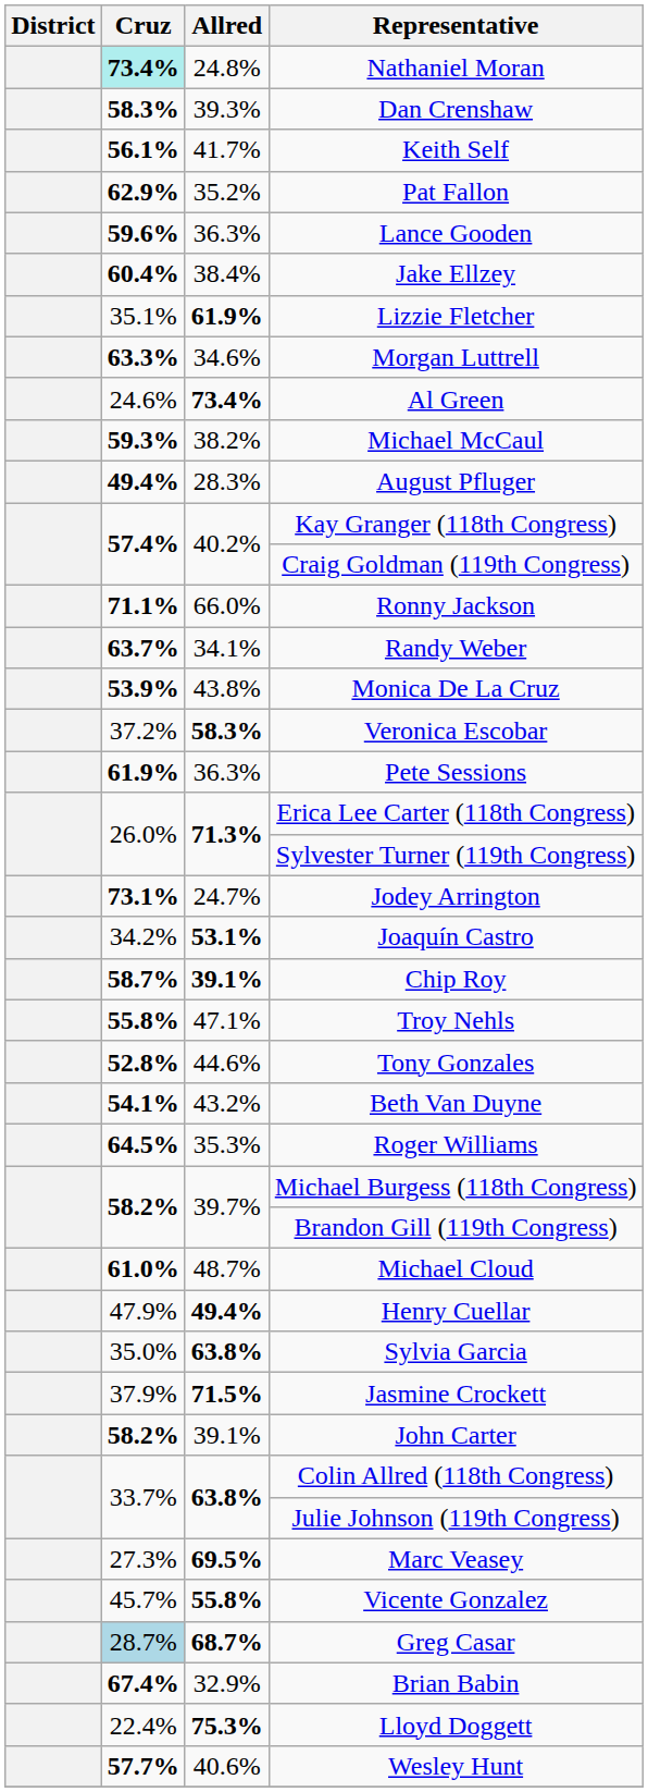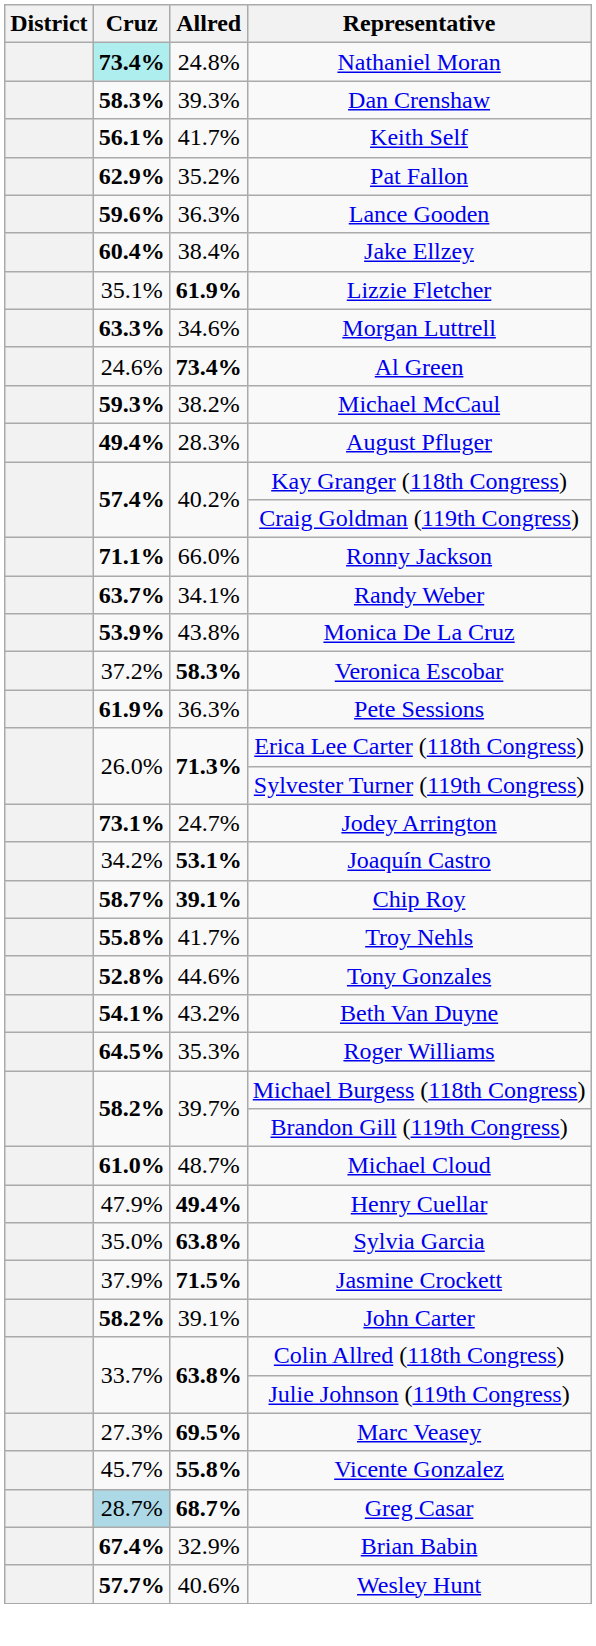 <table class="wikitable sortable">
 <tr>
 <th>District</th>
 <th>Cruz</th>
 <th>Allred</th>
 <th>Representative</th>
 </tr>
 <tr style="text-align:center">
 <th></th>
 <td style="background: paleturquoise;"><strong>73.4%</strong></td>
 <td>24.8%</td>
 <td><a href='#'>Nathaniel Moran</a></td>
 </tr>
 <tr style="text-align:center">
 <th></th>
 <td><strong>58.3%</strong></td>
 <td>39.3%</td>
 <td><a href='#'>Dan Crenshaw</a></td>
 </tr>
 <tr style="text-align:center">
 <th></th>
 <td><strong>56.1%</strong></td>
 <td>41.7%</td>
 <td><a href='#'>Keith Self</a></td>
 </tr>
 <tr style="text-align:center">
 <th></th>
 <td><strong>62.9%</strong></td>
 <td>35.2%</td>
 <td><a href='#'>Pat Fallon</a></td>
 </tr>
 <tr style="text-align:center">
 <th></th>
 <td><strong>59.6%</strong></td>
 <td>36.3%</td>
 <td><a href='#'>Lance Gooden</a></td>
 </tr>
 <tr style="text-align:center">
 <th></th>
 <td><strong>60.4%</strong></td>
 <td>38.4%</td>
 <td><a href='#'>Jake Ellzey</a></td>
 </tr>
 <tr style="text-align:center">
 <th></th>
 <td>35.1%</td>
 <td><strong>61.9%</strong></td>
 <td><a href='#'>Lizzie Fletcher</a></td>
 </tr>
 <tr style="text-align:center">
 <th></th>
 <td><strong>63.3%</strong></td>
 <td>34.6%</td>
 <td><a href='#'>Morgan Luttrell</a></td>
 </tr>
 <tr style="text-align:center">
 <th></th>
 <td>24.6%</td>
 <td><strong>73.4%</strong></td>
 <td><a href='#'>Al Green</a></td>
 </tr>
 <tr style="text-align:center">
 <th></th>
 <td><strong>59.3%</strong></td>
 <td>38.2%</td>
 <td><a href='#'>Michael McCaul</a></td>
 </tr>
 <tr style="text-align:center">
 <th></th>
 <td><strong>49.4%</strong></td>
 <td>28.3%</td>
 <td><a href='#'>August Pfluger</a></td>
 </tr>
 <tr style="text-align:center">
 <th rowspan=2 ></th>
 <td rowspan=2><strong>57.4%</strong></td>
 <td rowspan=2>40.2%</td>
 <td><a href='#'>Kay Granger</a> (<a href='#'>118th Congress</a>)</td>
 </tr>
 <tr style="text-align:center">
 <td><a href='#'>Craig Goldman</a> (<a href='#'>119th Congress</a>)</td>
 </tr>
 <tr style="text-align:center">
 <th></th>
 <td><strong>71.1%</strong></td>
 <td>66.0%</td>
 <td><a href='#'>Ronny Jackson</a></td>
 </tr>
 <tr style="text-align:center">
 <th></th>
 <td><strong>63.7%</strong></td>
 <td>34.1%</td>
 <td><a href='#'>Randy Weber</a></td>
 </tr>
 <tr style="text-align:center">
 <th></th>
 <td><strong>53.9%</strong></td>
 <td>43.8%</td>
 <td><a href='#'>Monica De La Cruz</a></td>
 </tr>
 <tr style="text-align:center">
 <th></th>
 <td>37.2%</td>
 <td><strong>58.3%</strong></td>
 <td><a href='#'>Veronica Escobar</a></td>
 </tr>
 <tr style="text-align:center">
 <th></th>
 <td><strong>61.9%</strong></td>
 <td>36.3%</td>
 <td><a href='#'>Pete Sessions</a></td>
 </tr>
 <tr style="text-align:center">
 <th rowspan=2 ></th>
 <td rowspan=2>26.0%</td>
 <td rowspan=2><strong>71.3%</strong></td>
 <td><a href='#'>Erica Lee Carter</a> (<a href='#'>118th Congress</a>)</td>
 </tr>
 <tr style="text-align:center">
 <td><a href='#'>Sylvester Turner</a> (<a href='#'>119th Congress</a>)</td>
 </tr>
 <tr style="text-align:center">
 <th></th>
 <td><strong>73.1%</strong></td>
 <td>24.7%</td>
 <td><a href='#'>Jodey Arrington</a></td>
 </tr>
 <tr style="text-align:center">
 <th></th>
 <td>34.2%</td>
 <td><strong>53.1%</strong></td>
 <td><a href='#'>Joaquín Castro</a></td>
 </tr>
 <tr style="text-align:center">
 <th></th>
 <td><strong>58.7%</strong></td>
 <td><strong>39.1%</strong></td>
 <td><a href='#'>Chip Roy</a></td>
 </tr>
 <tr style="text-align:center">
 <th></th>
 <td><strong>55.8%</strong></td>
-<td>47.1%</td>
+<td>41.7%</td>
 <td><a href='#'>Troy Nehls</a></td>
 </tr>
 <tr style="text-align:center">
 <th></th>
 <td><strong>52.8%</strong></td>
 <td>44.6%</td>
 <td><a href='#'>Tony Gonzales</a></td>
 </tr>
 <tr style="text-align:center">
 <th></th>
 <td><strong>54.1%</strong></td>
 <td>43.2%</td>
 <td><a href='#'>Beth Van Duyne</a></td>
 </tr>
 <tr style="text-align:center">
 <th></th>
 <td><strong>64.5%</strong></td>
 <td>35.3%</td>
 <td><a href='#'>Roger Williams</a></td>
 </tr>
 <tr style="text-align:center">
 <th rowspan=2 ></th>
 <td rowspan=2><strong>58.2%</strong></td>
 <td rowspan=2>39.7%</td>
 <td><a href='#'>Michael Burgess</a> (<a href='#'>118th Congress</a>)</td>
 </tr>
 <tr style="text-align:center">
 <td><a href='#'>Brandon Gill</a> (<a href='#'>119th Congress</a>)</td>
 </tr>
 <tr style="text-align:center">
 <th></th>
 <td><strong>61.0%</strong></td>
 <td>48.7%</td>
 <td><a href='#'>Michael Cloud</a></td>
 </tr>
 <tr style="text-align:center">
 <th></th>
 <td>47.9%</td>
 <td><strong>49.4%</strong></td>
 <td><a href='#'>Henry Cuellar</a></td>
 </tr>
 <tr style="text-align:center">
 <th></th>
 <td>35.0%</td>
 <td><strong>63.8%</strong></td>
 <td><a href='#'>Sylvia Garcia</a></td>
 </tr>
 <tr style="text-align:center">
 <th></th>
 <td>37.9%</td>
 <td><strong>71.5%</strong></td>
 <td><a href='#'>Jasmine Crockett</a></td>
 </tr>
 <tr style="text-align:center">
 <th></th>
 <td><strong>58.2%</strong></td>
 <td>39.1%</td>
 <td><a href='#'>John Carter</a></td>
 </tr>
 <tr style="text-align:center">
 <th rowspan=2 ></th>
 <td rowspan=2>33.7%</td>
 <td rowspan=2><strong>63.8%</strong></td>
 <td><a href='#'>Colin Allred</a> (<a href='#'>118th Congress</a>)</td>
 </tr>
 <tr style="text-align:center">
 <td><a href='#'>Julie Johnson</a> (<a href='#'>119th Congress</a>)</td>
 </tr>
 <tr style="text-align:center">
 <th></th>
 <td>27.3%</td>
 <td><strong>69.5%</strong></td>
 <td><a href='#'>Marc Veasey</a></td>
 </tr>
 <tr style="text-align:center">
 <th></th>
 <td>45.7%</td>
 <td><strong>55.8%</strong></td>
 <td><a href='#'>Vicente Gonzalez</a></td>
 </tr>
 <tr style="text-align:center">
 <th></th>
 <td style="background: lightblue;">28.7%</td>
 <td><strong>68.7%</strong></td>
 <td><a href='#'>Greg Casar</a></td>
 </tr>
 <tr style="text-align:center">
 <th></th>
 <td><strong>67.4%</strong></td>
 <td>32.9%</td>
 <td><a href='#'>Brian Babin</a></td>
 </tr>
 <tr style="text-align:center">
 <th></th>
-<td>22.4%</td>
-<td><strong>75.3%</strong></td>
-<td><a href='#'>Lloyd Doggett</a></td>
-</tr>
-<tr style="text-align:center">
-<th></th>
 <td><strong>57.7%</strong></td>
 <td>40.6%</td>
 <td><a href='#'>Wesley Hunt</a></td>
 </tr>
 <tr style="text-align:center">
 </tr>
 </table>
